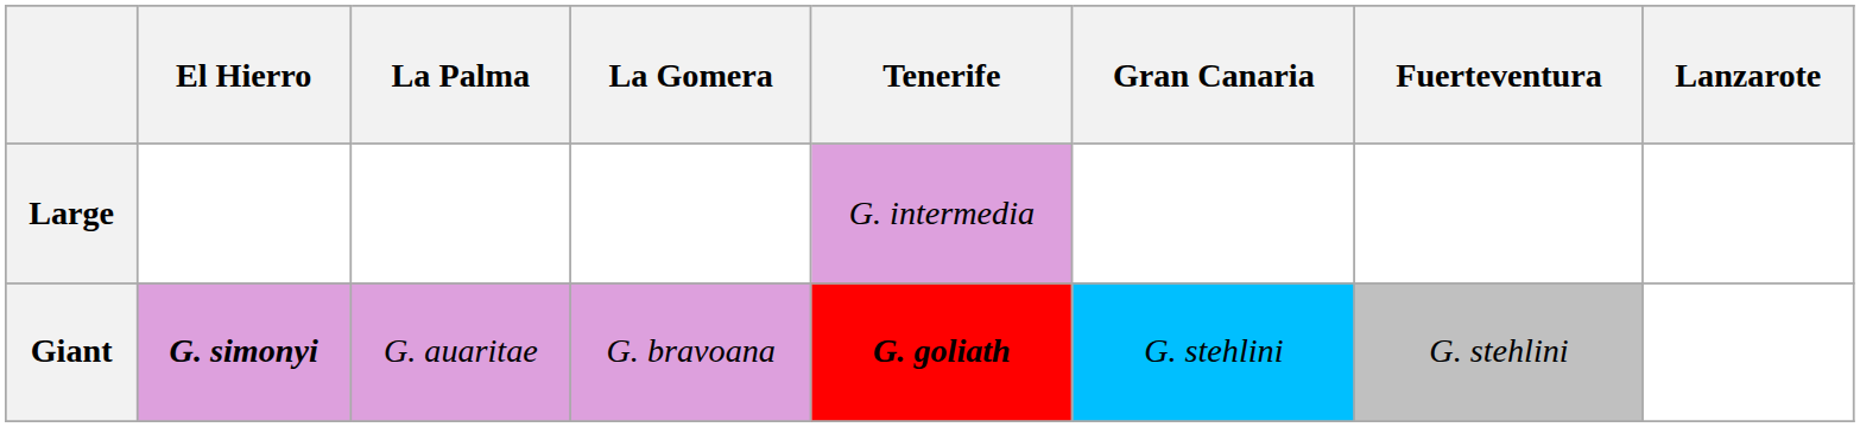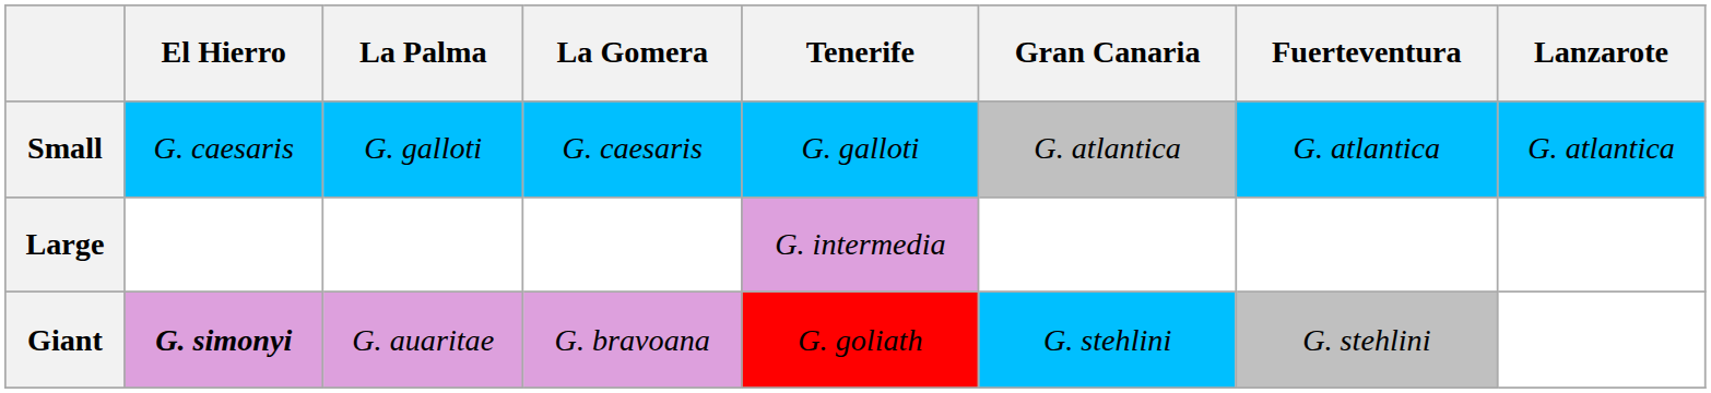 <table class="wikitable" style="text-align:center; width:70%; height:200px" border="0">
 <tr>
 <th></th>
 <th>El Hierro</th>
 <th>La Palma</th>
 <th>La Gomera</th>
 <th>Tenerife</th>
 <th>Gran Canaria</th>
 <th>Fuerteventura</th>
 <th>Lanzarote</th>
+</tr>
+<tr>
+<th>Small</th>
+<td style="background:DeepSkyBlue"><em>G. caesaris</em></td>
+<td style="background:DeepSkyBlue"><em>G. galloti</em></td>
+<td style="background:DeepSkyBlue"><em>G. caesaris</em></td>
+<td style="background:DeepSkyBlue"><em>G. galloti</em></td>
+<td style="background:silver"><em>G. atlantica</em></td>
+<td style="background:DeepSkyBlue"><em>G. atlantica</em></td>
+<td style="background:DeepSkyBlue"><em>G. atlantica</em></td>
 </tr>
 <tr>
 <th>Large</th>
 <td style="background:white"></td>
 <td style="background:white"></td>
 <td style="background:white"></td>
 <td style="background:Plum"><em>G. intermedia</em></td>
 <td style="background:white"></td>
 <td style="background:white"></td>
 <td style="background:white"></td>
 </tr>
 <tr>
 <th>Giant</th>
 <td style="background:Plum"><strong><em>G. simonyi</em></strong></td>
 <td style="background:Plum"><em>G. auaritae</em></td>
 <td style="background:Plum"><em>G. bravoana</em></td>
-<td style="background:Red"><strong><em>G. goliath</em></strong></td>
+<td style="background:Red"><em>G. goliath</em></td>
 <td style="background:DeepSkyBlue"><em>G. stehlini</em></td>
 <td style="background:silver"><em>G. stehlini</em></td>
 <td style="background:white"></td>
 </tr>
 </table>
